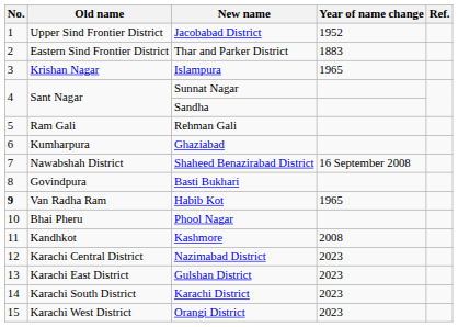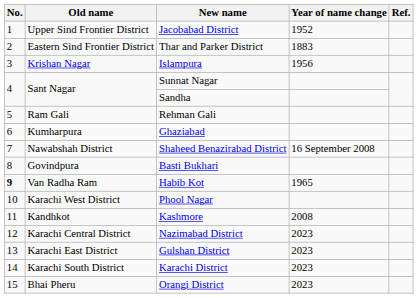 <table class="wikitable">
 <tr>
 <th>No.</th>
 <th>Old name</th>
 <th>New name</th>
 <th>Year of name change</th>
 <th>Ref.</th>
 </tr>
 <tr>
 <td>1</td>
 <td>Upper Sind Frontier District</td>
 <td><a href='#'>Jacobabad District</a></td>
 <td>1952</td>
 <td></td>
 </tr>
 <tr>
 <td>2</td>
 <td>Eastern Sind Frontier District</td>
 <td>Thar and Parker District</td>
 <td>1883</td>
 <td></td>
 </tr>
 <tr>
 <td>3</td>
 <td><a href='#'>Krishan Nagar</a></td>
 <td><a href='#'>Islampura</a></td>
-<td>1965</td>
+<td>1956</td>
 <td></td>
 </tr>
 <tr>
 <td rowspan="2">4</td>
 <td rowspan="2">Sant Nagar</td>
 <td>Sunnat Nagar</td>
 <td></td>
 <td rowspan="2"></td>
 </tr>
 <tr>
 <td>Sandha</td>
 <td></td>
 </tr>
 <tr>
 <td>5</td>
 <td>Ram Gali</td>
 <td>Rehman Gali</td>
 <td></td>
 <td></td>
 </tr>
 <tr>
 <td>6</td>
 <td>Kumharpura</td>
 <td><a href='#'>Ghaziabad</a></td>
 <td></td>
 <td></td>
 </tr>
 <tr>
 <td>7</td>
 <td>Nawabshah District</td>
 <td><a href='#'>Shaheed Benazirabad District</a></td>
 <td>16 September 2008</td>
 <td></td>
 </tr>
 <tr>
 <td>8</td>
 <td>Govindpura</td>
 <td><a href='#'>Basti Bukhari</a></td>
 <td></td>
 <td></td>
 </tr>
 <tr>
 <td><strong>9</strong></td>
 <td>Van Radha Ram</td>
 <td><a href='#'>Habib Kot</a></td>
 <td>1965</td>
 <td></td>
 </tr>
 <tr>
 <td>10</td>
-<td>Bhai Pheru</td>
+<td>Karachi West District</td>
 <td><a href='#'>Phool Nagar</a></td>
 <td></td>
 <td></td>
 </tr>
 <tr>
 <td>11</td>
 <td>Kandhkot</td>
 <td><a href='#'>Kashmore</a></td>
 <td>2008</td>
 <td></td>
 </tr>
 <tr>
 <td>12</td>
 <td>Karachi Central District</td>
 <td><a href='#'>Nazimabad District</a></td>
 <td>2023</td>
 <td></td>
 </tr>
 <tr>
 <td>13</td>
 <td>Karachi East District</td>
 <td><a href='#'>Gulshan District</a></td>
 <td>2023</td>
 <td></td>
 </tr>
 <tr>
 <td>14</td>
 <td>Karachi South District</td>
 <td><a href='#'>Karachi District</a></td>
 <td>2023</td>
 <td></td>
 </tr>
 <tr>
 <td>15</td>
-<td>Karachi West District</td>
+<td>Bhai Pheru</td>
 <td><a href='#'>Orangi District</a></td>
 <td>2023</td>
 <td></td>
 </tr>
 </table>
